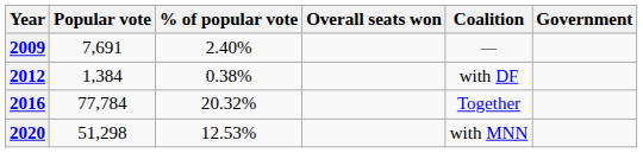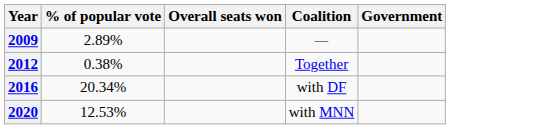 <table class="wikitable" style="text-align:center">
 <tr>
 <th>Year</th>
-<th>Popular vote</th>
 <th>% of popular vote</th>
 <th>Overall seats won</th>
 <th>Coalition</th>
 <th>Government</th>
 </tr>
 <tr>
 <th><a href='#'>2009</a></th>
-<td>7,691</td>
-<td>2.40%</td>
+<td>2.89%</td>
 <td></td>
 <td><em>—</em></td>
 <td></td>
 </tr>
 <tr>
 <th><a href='#'>2012</a></th>
-<td>1,384</td>
 <td>0.38%</td>
+<td></td>
+<td><a href='#'>Together</a></td>
+<td></td>
+</tr>
+<tr>
+<th><a href='#'>2016</a></th>
+<td>20.34%</td>
 <td></td>
 <td>with <a href='#'>DF</a></td>
 <td></td>
 </tr>
 <tr>
-<th><a href='#'>2016</a></th>
-<td>77,784</td>
-<td>20.32%</td>
-<td></td>
-<td><a href='#'>Together</a></td>
-<td></td>
-</tr>
-<tr>
 <th><a href='#'>2020</a></th>
-<td>51,298</td>
 <td>12.53%</td>
 <td></td>
 <td>with <a href='#'>MNN</a></td>
 <td></td>
 </tr>
 </table>
